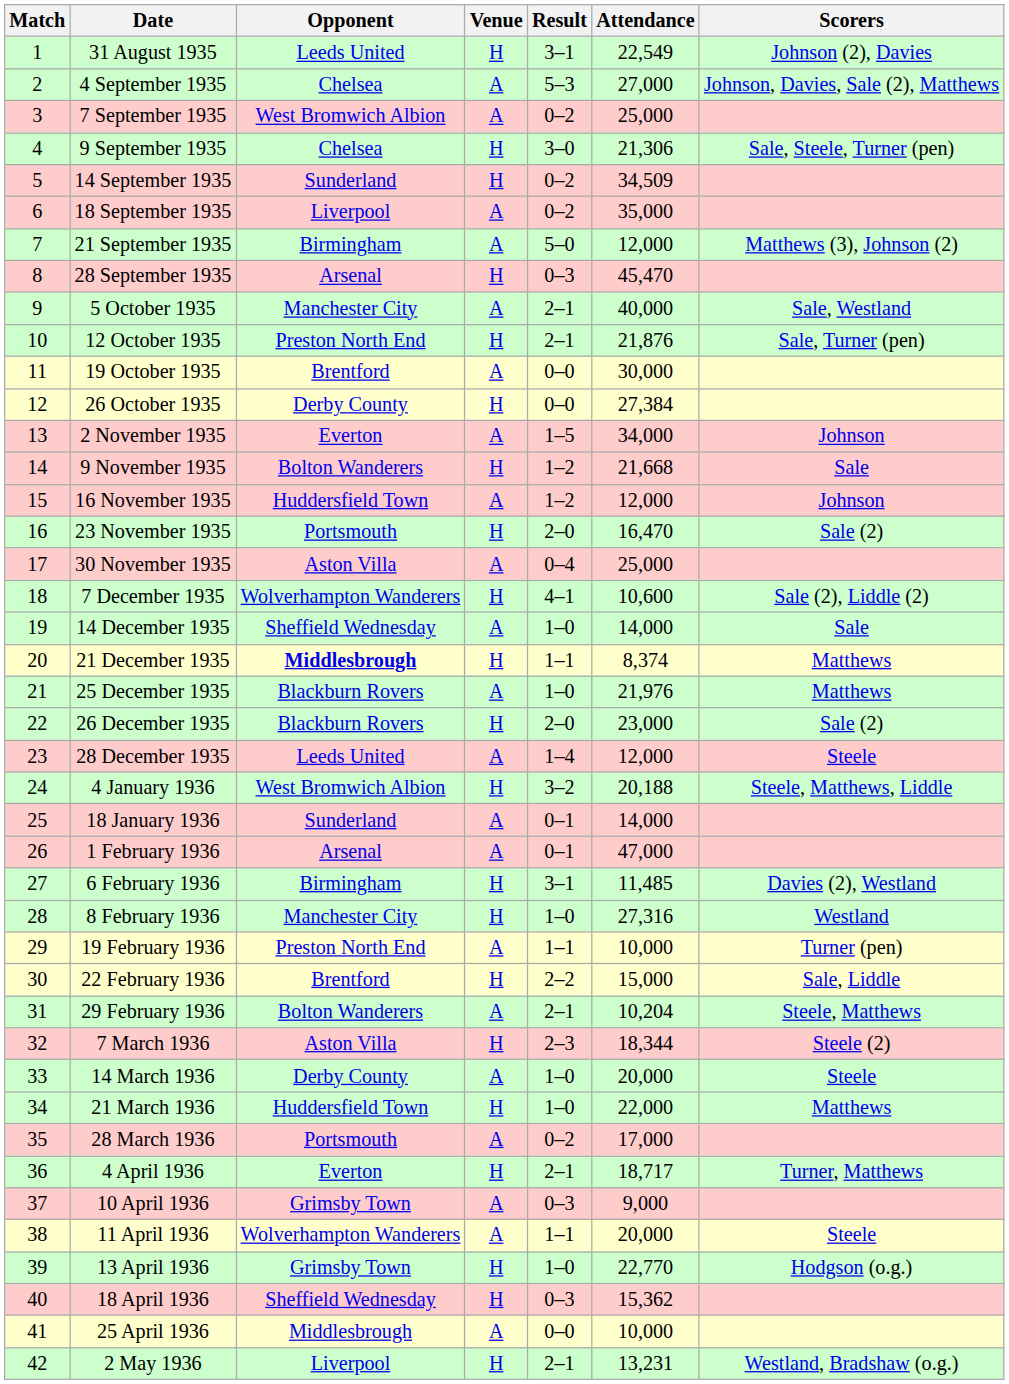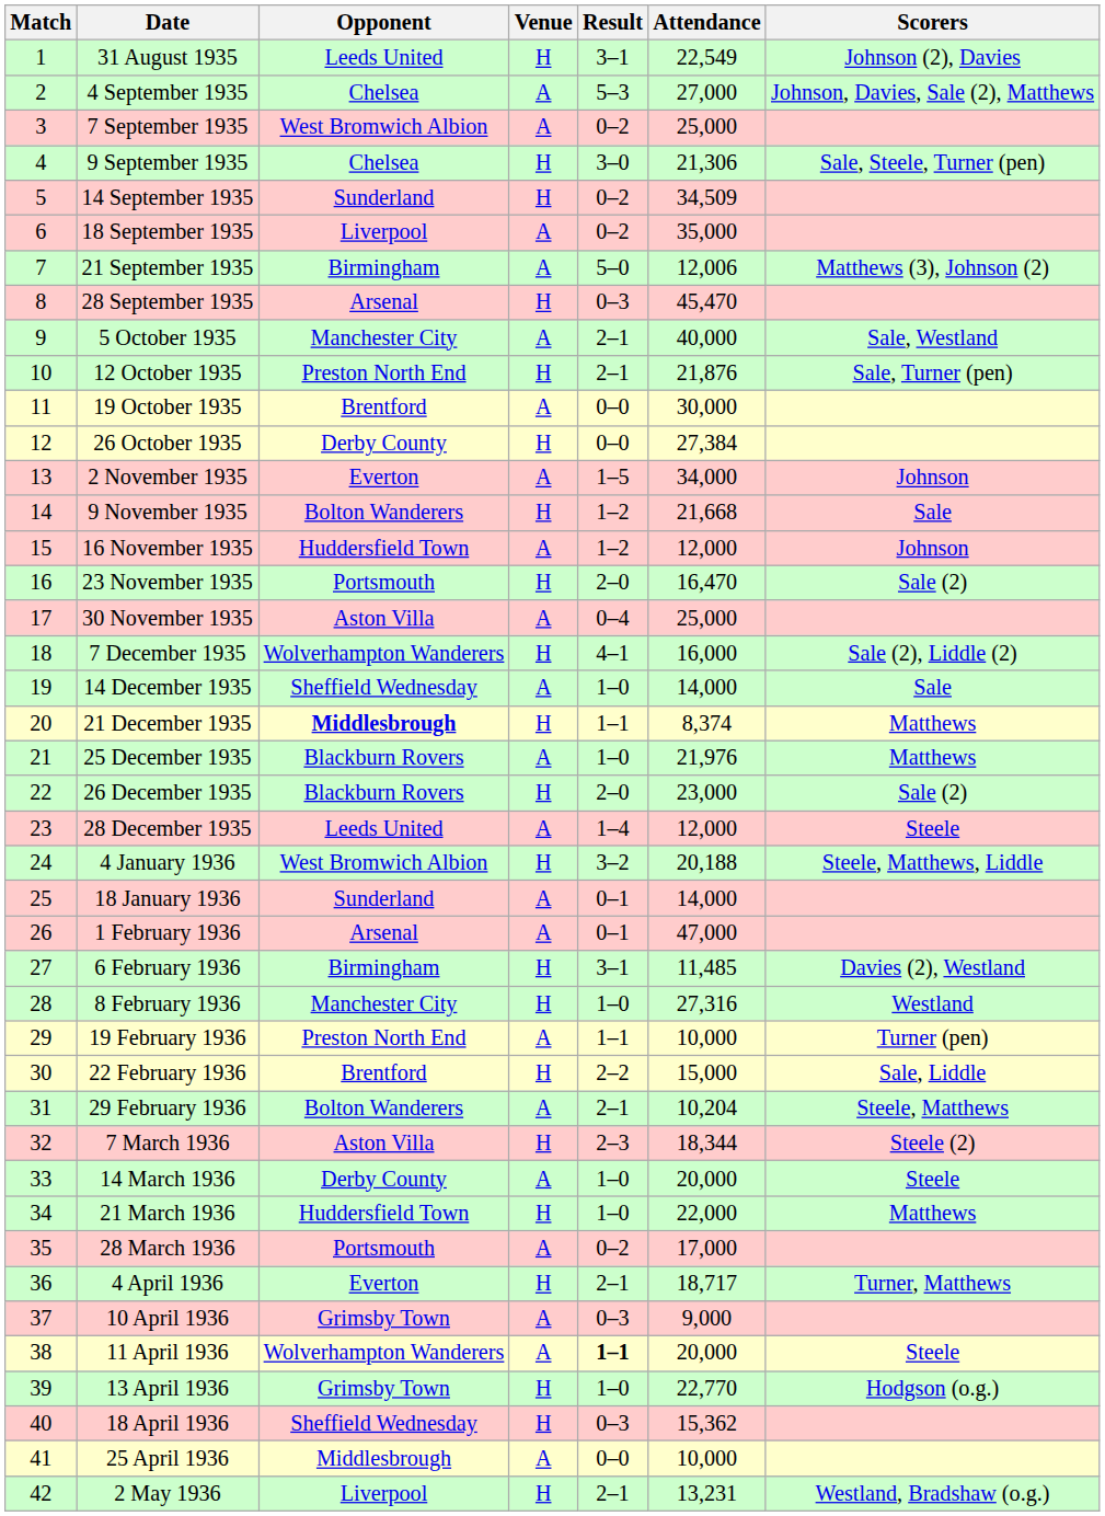 <table class="wikitable" style="font-size:100%; text-align:center">
 <tr>
 <th>Match</th>
 <th>Date</th>
 <th>Opponent</th>
 <th>Venue</th>
 <th>Result</th>
 <th>Attendance</th>
 <th>Scorers</th>
 </tr>
 <tr style="background-color: #CCFFCC;">
 <td>1</td>
 <td>31 August 1935</td>
 <td><a href='#'>Leeds United</a></td>
 <td><a href='#'>H</a></td>
 <td>3–1</td>
 <td>22,549</td>
 <td><a href='#'>Johnson</a> (2), <a href='#'>Davies</a></td>
 </tr>
 <tr style="background-color: #CCFFCC;">
 <td>2</td>
 <td>4 September 1935</td>
 <td><a href='#'>Chelsea</a></td>
 <td><a href='#'>A</a></td>
 <td>5–3</td>
 <td>27,000</td>
 <td><a href='#'>Johnson</a>, <a href='#'>Davies</a>, <a href='#'>Sale</a> (2), <a href='#'>Matthews</a></td>
 </tr>
 <tr style="background-color: #FFCCCC;">
 <td>3</td>
 <td>7 September 1935</td>
 <td><a href='#'>West Bromwich Albion</a></td>
 <td><a href='#'>A</a></td>
 <td>0–2</td>
 <td>25,000</td>
 <td></td>
 </tr>
 <tr style="background-color: #CCFFCC;">
 <td>4</td>
 <td>9 September 1935</td>
 <td><a href='#'>Chelsea</a></td>
 <td><a href='#'>H</a></td>
 <td>3–0</td>
 <td>21,306</td>
 <td><a href='#'>Sale</a>, <a href='#'>Steele</a>, <a href='#'>Turner</a>  (pen)</td>
 </tr>
 <tr style="background-color: #FFCCCC;">
 <td>5</td>
 <td>14 September 1935</td>
 <td><a href='#'>Sunderland</a></td>
 <td><a href='#'>H</a></td>
 <td>0–2</td>
 <td>34,509</td>
 <td></td>
 </tr>
 <tr style="background-color: #FFCCCC;">
 <td>6</td>
 <td>18 September 1935</td>
 <td><a href='#'>Liverpool</a></td>
 <td><a href='#'>A</a></td>
 <td>0–2</td>
 <td>35,000</td>
 <td></td>
 </tr>
 <tr style="background-color: #CCFFCC;">
 <td>7</td>
 <td>21 September 1935</td>
 <td><a href='#'>Birmingham</a></td>
 <td><a href='#'>A</a></td>
 <td>5–0</td>
-<td>12,000</td>
+<td>12,006</td>
 <td><a href='#'>Matthews</a> (3), <a href='#'>Johnson</a> (2)</td>
 </tr>
 <tr style="background-color: #FFCCCC;">
 <td>8</td>
 <td>28 September 1935</td>
 <td><a href='#'>Arsenal</a></td>
 <td><a href='#'>H</a></td>
 <td>0–3</td>
 <td>45,470</td>
 <td></td>
 </tr>
 <tr style="background-color: #CCFFCC;">
 <td>9</td>
 <td>5 October 1935</td>
 <td><a href='#'>Manchester City</a></td>
 <td><a href='#'>A</a></td>
 <td>2–1</td>
 <td>40,000</td>
 <td><a href='#'>Sale</a>, <a href='#'>Westland</a></td>
 </tr>
 <tr style="background-color: #CCFFCC;">
 <td>10</td>
 <td>12 October 1935</td>
 <td><a href='#'>Preston North End</a></td>
 <td><a href='#'>H</a></td>
 <td>2–1</td>
 <td>21,876</td>
 <td><a href='#'>Sale</a>, <a href='#'>Turner</a> (pen)</td>
 </tr>
 <tr style="background-color: #FFFFCC;">
 <td>11</td>
 <td>19 October 1935</td>
 <td><a href='#'>Brentford</a></td>
 <td><a href='#'>A</a></td>
 <td>0–0</td>
 <td>30,000</td>
 <td></td>
 </tr>
 <tr style="background-color: #FFFFCC;">
 <td>12</td>
 <td>26 October 1935</td>
 <td><a href='#'>Derby County</a></td>
 <td><a href='#'>H</a></td>
 <td>0–0</td>
 <td>27,384</td>
 <td></td>
 </tr>
 <tr style="background-color: #FFCCCC;">
 <td>13</td>
 <td>2 November 1935</td>
 <td><a href='#'>Everton</a></td>
 <td><a href='#'>A</a></td>
 <td>1–5</td>
 <td>34,000</td>
 <td><a href='#'>Johnson</a></td>
 </tr>
 <tr style="background-color: #FFCCCC;">
 <td>14</td>
 <td>9 November 1935</td>
 <td><a href='#'>Bolton Wanderers</a></td>
 <td><a href='#'>H</a></td>
 <td>1–2</td>
 <td>21,668</td>
 <td><a href='#'>Sale</a></td>
 </tr>
 <tr style="background-color: #FFCCCC;">
 <td>15</td>
 <td>16 November 1935</td>
 <td><a href='#'>Huddersfield Town</a></td>
 <td><a href='#'>A</a></td>
 <td>1–2</td>
 <td>12,000</td>
 <td><a href='#'>Johnson</a></td>
 </tr>
 <tr style="background-color: #CCFFCC;">
 <td>16</td>
 <td>23 November 1935</td>
 <td><a href='#'>Portsmouth</a></td>
 <td><a href='#'>H</a></td>
 <td>2–0</td>
 <td>16,470</td>
 <td><a href='#'>Sale</a> (2)</td>
 </tr>
 <tr style="background-color: #FFCCCC;">
 <td>17</td>
 <td>30 November 1935</td>
 <td><a href='#'>Aston Villa</a></td>
 <td><a href='#'>A</a></td>
 <td>0–4</td>
 <td>25,000</td>
 <td></td>
 </tr>
 <tr style="background-color: #CCFFCC;">
 <td>18</td>
 <td>7 December 1935</td>
 <td><a href='#'>Wolverhampton Wanderers</a></td>
 <td><a href='#'>H</a></td>
 <td>4–1</td>
-<td>10,600</td>
+<td>16,000</td>
 <td><a href='#'>Sale</a> (2), <a href='#'>Liddle</a> (2)</td>
 </tr>
 <tr style="background-color: #CCFFCC;">
 <td>19</td>
 <td>14 December 1935</td>
 <td><a href='#'>Sheffield Wednesday</a></td>
 <td><a href='#'>A</a></td>
 <td>1–0</td>
 <td>14,000</td>
 <td><a href='#'>Sale</a></td>
 </tr>
 <tr style="background-color: #FFFFCC;">
 <td>20</td>
 <td>21 December 1935</td>
 <td><strong><a href='#'>Middlesbrough</a></strong></td>
 <td><a href='#'>H</a></td>
 <td>1–1</td>
 <td>8,374</td>
 <td><a href='#'>Matthews</a></td>
 </tr>
 <tr style="background-color: #CCFFCC;">
 <td>21</td>
 <td>25 December 1935</td>
 <td><a href='#'>Blackburn Rovers</a></td>
 <td><a href='#'>A</a></td>
 <td>1–0</td>
 <td>21,976</td>
 <td><a href='#'>Matthews</a></td>
 </tr>
 <tr style="background-color: #CCFFCC;">
 <td>22</td>
 <td>26 December 1935</td>
 <td><a href='#'>Blackburn Rovers</a></td>
 <td><a href='#'>H</a></td>
 <td>2–0</td>
 <td>23,000</td>
 <td><a href='#'>Sale</a> (2)</td>
 </tr>
 <tr style="background-color: #FFCCCC;">
 <td>23</td>
 <td>28 December 1935</td>
 <td><a href='#'>Leeds United</a></td>
 <td><a href='#'>A</a></td>
 <td>1–4</td>
 <td>12,000</td>
 <td><a href='#'>Steele</a></td>
 </tr>
 <tr style="background-color: #CCFFCC;">
 <td>24</td>
 <td>4 January 1936</td>
 <td><a href='#'>West Bromwich Albion</a></td>
 <td><a href='#'>H</a></td>
 <td>3–2</td>
 <td>20,188</td>
 <td><a href='#'>Steele</a>, <a href='#'>Matthews</a>, <a href='#'>Liddle</a></td>
 </tr>
 <tr style="background-color: #FFCCCC;">
 <td>25</td>
 <td>18 January 1936</td>
 <td><a href='#'>Sunderland</a></td>
 <td><a href='#'>A</a></td>
 <td>0–1</td>
 <td>14,000</td>
 <td></td>
 </tr>
 <tr style="background-color: #FFCCCC;">
 <td>26</td>
 <td>1 February 1936</td>
 <td><a href='#'>Arsenal</a></td>
 <td><a href='#'>A</a></td>
 <td>0–1</td>
 <td>47,000</td>
 <td></td>
 </tr>
 <tr style="background-color: #CCFFCC;">
 <td>27</td>
 <td>6 February 1936</td>
 <td><a href='#'>Birmingham</a></td>
 <td><a href='#'>H</a></td>
 <td>3–1</td>
 <td>11,485</td>
 <td><a href='#'>Davies</a> (2), <a href='#'>Westland</a></td>
 </tr>
 <tr style="background-color: #CCFFCC;">
 <td>28</td>
 <td>8 February 1936</td>
 <td><a href='#'>Manchester City</a></td>
 <td><a href='#'>H</a></td>
 <td>1–0</td>
 <td>27,316</td>
 <td><a href='#'>Westland</a></td>
 </tr>
 <tr style="background-color: #FFFFCC;">
 <td>29</td>
 <td>19 February 1936</td>
 <td><a href='#'>Preston North End</a></td>
 <td><a href='#'>A</a></td>
 <td>1–1</td>
 <td>10,000</td>
 <td><a href='#'>Turner</a> (pen)</td>
 </tr>
 <tr style="background-color: #FFFFCC;">
 <td>30</td>
 <td>22 February 1936</td>
 <td><a href='#'>Brentford</a></td>
 <td><a href='#'>H</a></td>
 <td>2–2</td>
 <td>15,000</td>
 <td><a href='#'>Sale</a>, <a href='#'>Liddle</a></td>
 </tr>
 <tr style="background-color: #CCFFCC;">
 <td>31</td>
 <td>29 February 1936</td>
 <td><a href='#'>Bolton Wanderers</a></td>
 <td><a href='#'>A</a></td>
 <td>2–1</td>
 <td>10,204</td>
 <td><a href='#'>Steele</a>, <a href='#'>Matthews</a></td>
 </tr>
 <tr style="background-color: #FFCCCC;">
 <td>32</td>
 <td>7 March 1936</td>
 <td><a href='#'>Aston Villa</a></td>
 <td><a href='#'>H</a></td>
 <td>2–3</td>
 <td>18,344</td>
 <td><a href='#'>Steele</a> (2)</td>
 </tr>
 <tr style="background-color: #CCFFCC;">
 <td>33</td>
 <td>14 March 1936</td>
 <td><a href='#'>Derby County</a></td>
 <td><a href='#'>A</a></td>
 <td>1–0</td>
 <td>20,000</td>
 <td><a href='#'>Steele</a></td>
 </tr>
 <tr style="background-color: #CCFFCC;">
 <td>34</td>
 <td>21 March 1936</td>
 <td><a href='#'>Huddersfield Town</a></td>
 <td><a href='#'>H</a></td>
 <td>1–0</td>
 <td>22,000</td>
 <td><a href='#'>Matthews</a></td>
 </tr>
 <tr style="background-color: #FFCCCC;">
 <td>35</td>
 <td>28 March 1936</td>
 <td><a href='#'>Portsmouth</a></td>
 <td><a href='#'>A</a></td>
 <td>0–2</td>
 <td>17,000</td>
 <td></td>
 </tr>
 <tr style="background-color: #CCFFCC;">
 <td>36</td>
 <td>4 April 1936</td>
 <td><a href='#'>Everton</a></td>
 <td><a href='#'>H</a></td>
 <td>2–1</td>
 <td>18,717</td>
 <td><a href='#'>Turner</a>, <a href='#'>Matthews</a></td>
 </tr>
 <tr style="background-color: #FFCCCC;">
 <td>37</td>
 <td>10 April 1936</td>
 <td><a href='#'>Grimsby Town</a></td>
 <td><a href='#'>A</a></td>
 <td>0–3</td>
 <td>9,000</td>
 <td></td>
 </tr>
 <tr style="background-color: #FFFFCC;">
 <td>38</td>
 <td>11 April 1936</td>
 <td><a href='#'>Wolverhampton Wanderers</a></td>
 <td><a href='#'>A</a></td>
-<td>1–1</td>
+<td><strong>1–1</strong></td>
 <td>20,000</td>
 <td><a href='#'>Steele</a></td>
 </tr>
 <tr style="background-color: #CCFFCC;">
 <td>39</td>
 <td>13 April 1936</td>
 <td><a href='#'>Grimsby Town</a></td>
 <td><a href='#'>H</a></td>
 <td>1–0</td>
 <td>22,770</td>
 <td><a href='#'>Hodgson</a> (o.g.)</td>
 </tr>
 <tr style="background-color: #FFCCCC;">
 <td>40</td>
 <td>18 April 1936</td>
 <td><a href='#'>Sheffield Wednesday</a></td>
 <td><a href='#'>H</a></td>
 <td>0–3</td>
 <td>15,362</td>
 <td></td>
 </tr>
 <tr style="background-color: #FFFFCC;">
 <td>41</td>
 <td>25 April 1936</td>
 <td><a href='#'>Middlesbrough</a></td>
 <td><a href='#'>A</a></td>
 <td>0–0</td>
 <td>10,000</td>
 <td></td>
 </tr>
 <tr style="background-color: #CCFFCC;">
 <td>42</td>
 <td>2 May 1936</td>
 <td><a href='#'>Liverpool</a></td>
 <td><a href='#'>H</a></td>
 <td>2–1</td>
 <td>13,231</td>
 <td><a href='#'>Westland</a>, <a href='#'>Bradshaw</a> (o.g.)</td>
 </tr>
 </table>
